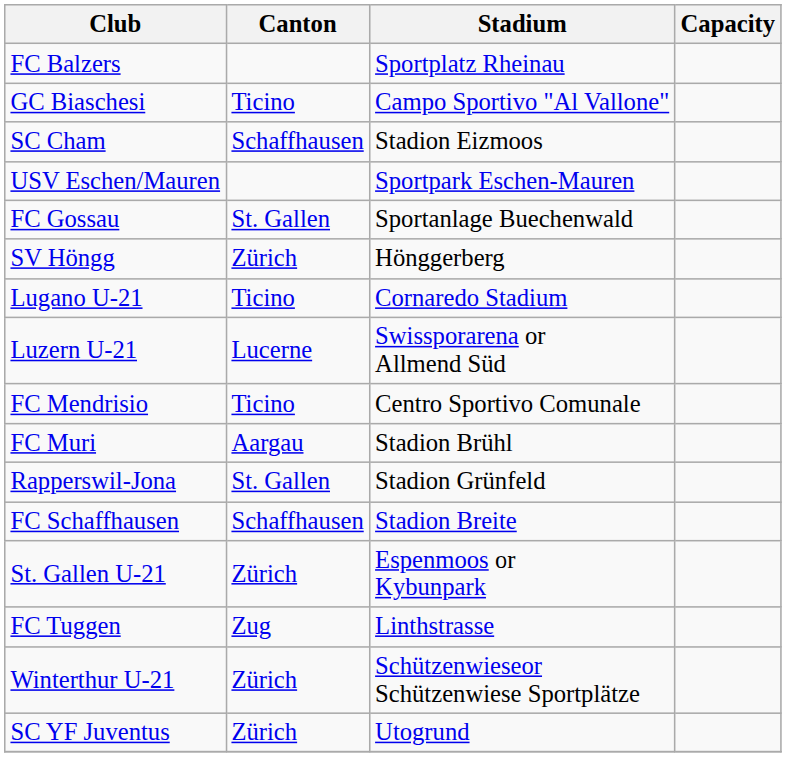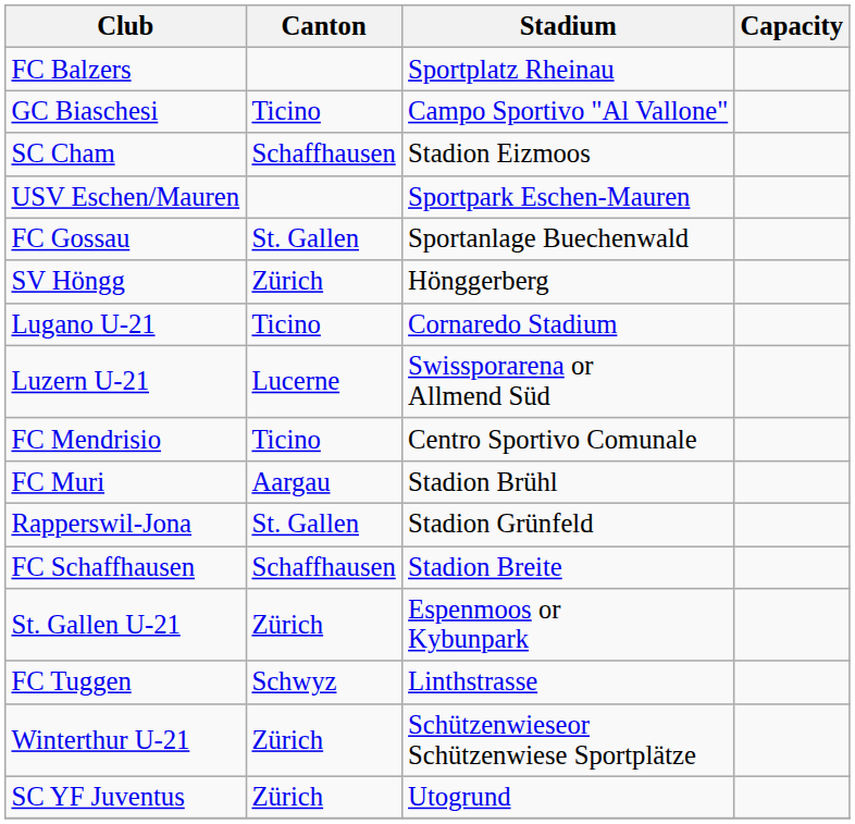 <table class="wikitable">
 <tr>
 <th>Club</th>
 <th>Canton</th>
 <th>Stadium</th>
 <th>Capacity</th>
 </tr>
 <tr>
 <td><a href='#'>FC Balzers</a></td>
 <td></td>
 <td><a href='#'>Sportplatz Rheinau</a></td>
 <td></td>
 </tr>
 <tr>
 <td><a href='#'>GC Biaschesi</a></td>
 <td><a href='#'>Ticino</a></td>
 <td><a href='#'>Campo Sportivo "Al Vallone"</a></td>
 <td></td>
 </tr>
 <tr>
 <td><a href='#'>SC Cham</a></td>
 <td><a href='#'>Schaffhausen</a></td>
 <td>Stadion Eizmoos</td>
 <td></td>
 </tr>
 <tr>
 <td><a href='#'>USV Eschen/Mauren</a></td>
 <td></td>
 <td><a href='#'>Sportpark Eschen-Mauren</a></td>
 <td></td>
 </tr>
 <tr>
 <td><a href='#'>FC Gossau</a></td>
 <td><a href='#'>St. Gallen</a></td>
 <td>Sportanlage Buechenwald</td>
 <td></td>
 </tr>
 <tr>
 <td><a href='#'>SV Höngg</a></td>
 <td><a href='#'>Zürich</a></td>
 <td>Hönggerberg</td>
 <td></td>
 </tr>
 <tr>
 <td><a href='#'>Lugano U-21</a></td>
 <td><a href='#'>Ticino</a></td>
 <td><a href='#'>Cornaredo Stadium</a></td>
 <td></td>
 </tr>
 <tr>
 <td><a href='#'>Luzern U-21</a></td>
 <td><a href='#'>Lucerne</a></td>
 <td><a href='#'>Swissporarena</a> or<br>Allmend Süd</td>
 <td><br></td>
 </tr>
 <tr>
 <td><a href='#'>FC Mendrisio</a></td>
 <td><a href='#'>Ticino</a></td>
 <td>Centro Sportivo Comunale</td>
 <td></td>
 </tr>
 <tr>
 <td><a href='#'>FC Muri</a></td>
 <td><a href='#'>Aargau</a></td>
 <td>Stadion Brühl</td>
 <td></td>
 </tr>
 <tr>
 <td><a href='#'>Rapperswil-Jona</a></td>
 <td><a href='#'>St. Gallen</a></td>
 <td>Stadion Grünfeld</td>
 <td></td>
 </tr>
 <tr>
 <td><a href='#'>FC Schaffhausen</a></td>
 <td><a href='#'>Schaffhausen</a></td>
 <td><a href='#'>Stadion Breite</a></td>
 <td></td>
 </tr>
 <tr>
 <td><a href='#'>St. Gallen U-21</a></td>
 <td><a href='#'>Zürich</a></td>
 <td><a href='#'>Espenmoos</a> or<br><a href='#'>Kybunpark</a></td>
 <td><br></td>
 </tr>
 <tr>
 <td><a href='#'>FC Tuggen</a></td>
-<td><a href='#'>Zug</a></td>
+<td><a href='#'>Schwyz</a></td>
 <td><a href='#'>Linthstrasse</a></td>
 <td></td>
 </tr>
 <tr>
 <td><a href='#'>Winterthur U-21</a></td>
 <td><a href='#'>Zürich</a></td>
 <td><a href='#'>Schützenwieseor</a><br>Schützenwiese Sportplätze</td>
 <td><br></td>
 </tr>
 <tr>
 <td><a href='#'>SC YF Juventus</a></td>
 <td><a href='#'>Zürich</a></td>
 <td><a href='#'>Utogrund</a></td>
 <td></td>
 </tr>
 <tr>
 </tr>
 </table>
